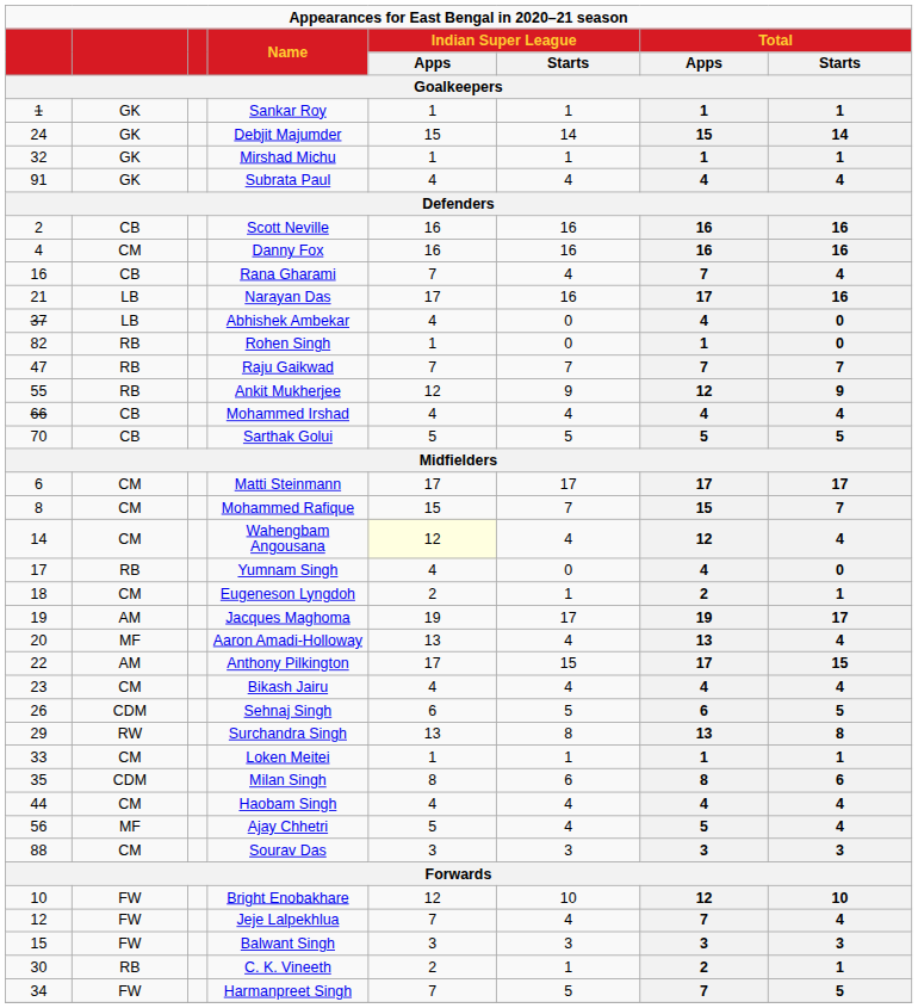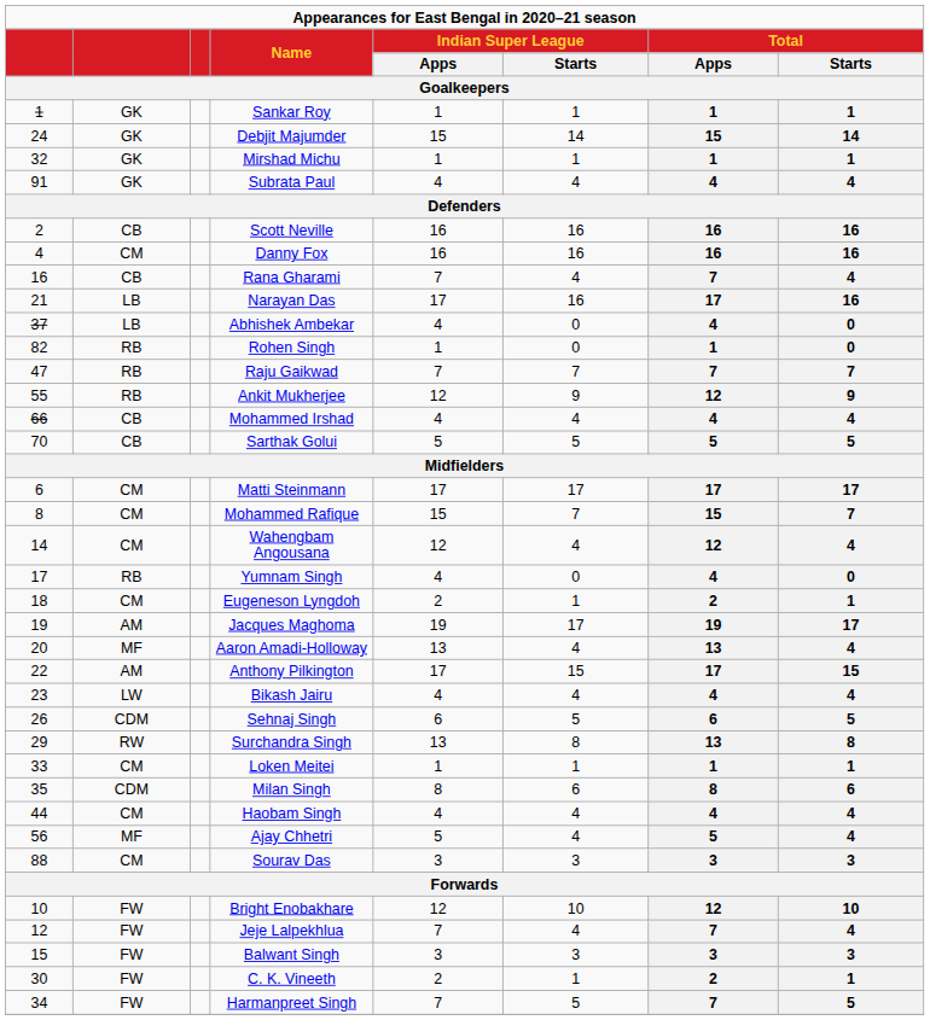 <table class="wikitable sortable" style="text-align:center; font-size:90%; width:70%;">
 <tr>
 <td colspan="8"><strong>Appearances for East Bengal in 2020–21 season</strong></td>
 </tr>
 <tr>
 <th style="background:#d71a23; color:#ffcd31; text-align:center;" rowspan="2"></th>
 <th style="background:#d71a23; color:#ffcd31; text-align:center;" rowspan="2"></th>
 <th style="background:#d71a23; color:#ffcd31; text-align:center;" rowspan="2"></th>
 <th style="background:#d71a23; color:#ffcd31; text-align:center; width:150px;" rowspan="2">Name</th>
 <th style="background:#d71a23; color:#ffcd31; text-align:center; width:86px;" colspan="2">Indian Super League</th>
 <th style="background:#d71a23; color:#ffcd31; text-align:center; width:86px;" colspan="2">Total</th>
 </tr>
 <tr>
 <th>Apps</th>
 <th>Starts</th>
 <th>Apps</th>
 <th>Starts</th>
 </tr>
 <tr>
 <th colspan="8"><strong>Goalkeepers</strong></th>
 </tr>
 <tr>
 <td><s>1</s></td>
 <td>GK</td>
 <td></td>
 <td><a href='#'>Sankar Roy</a></td>
 <td>1</td>
 <td>1</td>
 <th><strong>1</strong></th>
 <th><strong>1</strong></th>
 </tr>
 <tr>
 <td>24</td>
 <td>GK</td>
 <td></td>
 <td><a href='#'>Debjit Majumder</a></td>
 <td>15</td>
 <td>14</td>
 <th>15</th>
 <th>14</th>
 </tr>
 <tr>
 <td>32</td>
 <td>GK</td>
 <td></td>
 <td><a href='#'>Mirshad Michu</a></td>
 <td>1</td>
 <td>1</td>
 <th>1</th>
 <th>1</th>
 </tr>
 <tr>
 <td>91</td>
 <td>GK</td>
 <td></td>
 <td><a href='#'>Subrata Paul</a></td>
 <td>4</td>
 <td>4</td>
 <th>4</th>
 <th>4</th>
 </tr>
 <tr>
 <th colspan="8"><strong>Defenders</strong></th>
 </tr>
 <tr>
 <td>2</td>
 <td>CB</td>
 <td></td>
 <td><a href='#'>Scott Neville</a></td>
 <td>16</td>
 <td>16</td>
 <th>16</th>
 <th>16</th>
 </tr>
 <tr>
 <td>4</td>
 <td>CM</td>
 <td></td>
 <td><a href='#'>Danny Fox</a></td>
 <td>16</td>
 <td>16</td>
 <th>16</th>
 <th>16</th>
 </tr>
 <tr>
 <td>16</td>
 <td>CB</td>
 <td></td>
 <td><a href='#'>Rana Gharami</a></td>
 <td>7</td>
 <td>4</td>
 <th>7</th>
 <th>4</th>
 </tr>
 <tr>
 <td>21</td>
 <td>LB</td>
 <td></td>
 <td><a href='#'>Narayan Das</a></td>
 <td>17</td>
 <td>16</td>
 <th>17</th>
 <th>16</th>
 </tr>
 <tr>
 <td><s>37</s></td>
 <td>LB</td>
 <td></td>
 <td><a href='#'>Abhishek Ambekar</a></td>
 <td>4</td>
 <td>0</td>
 <th><strong>4</strong></th>
 <th><strong>0</strong></th>
 </tr>
 <tr>
 <td>82</td>
 <td>RB</td>
 <td></td>
 <td><a href='#'>Rohen Singh</a></td>
 <td>1</td>
 <td>0</td>
 <th><strong>1</strong></th>
 <th><strong>0</strong></th>
 </tr>
 <tr>
 <td>47</td>
 <td>RB</td>
 <td></td>
 <td><a href='#'>Raju Gaikwad</a></td>
 <td>7</td>
 <td>7</td>
 <th>7</th>
 <th>7</th>
 </tr>
 <tr>
 <td>55</td>
 <td>RB</td>
 <td></td>
 <td><a href='#'>Ankit Mukherjee</a></td>
 <td>12</td>
 <td>9</td>
 <th>12</th>
 <th>9</th>
 </tr>
 <tr>
 <td><s>66</s></td>
 <td>CB</td>
 <td></td>
 <td><a href='#'>Mohammed Irshad</a></td>
 <td>4</td>
 <td>4</td>
 <th><strong>4</strong></th>
 <th><strong>4</strong></th>
 </tr>
 <tr>
 <td>70</td>
 <td>CB</td>
 <td></td>
 <td><a href='#'>Sarthak Golui</a></td>
 <td>5</td>
 <td>5</td>
 <th>5</th>
 <th>5</th>
 </tr>
 <tr>
 <th colspan="8"><strong>Midfielders</strong></th>
 </tr>
 <tr>
 <td>6</td>
 <td>CM</td>
 <td></td>
 <td><a href='#'>Matti Steinmann</a></td>
 <td>17</td>
 <td>17</td>
 <th>17</th>
 <th>17</th>
 </tr>
 <tr>
 <td>8</td>
 <td>CM</td>
 <td></td>
 <td><a href='#'>Mohammed Rafique</a></td>
 <td>15</td>
 <td>7</td>
 <th>15</th>
 <th>7</th>
 </tr>
 <tr>
 <td>14</td>
 <td>CM</td>
 <td></td>
 <td><a href='#'>Wahengbam Angousana</a></td>
-<td style="background: lightyellow;">12</td>
+<td>12</td>
 <td>4</td>
 <th>12</th>
 <th>4</th>
 </tr>
 <tr>
 <td>17</td>
 <td>RB</td>
 <td></td>
 <td><a href='#'>Yumnam Singh</a></td>
 <td>4</td>
 <td>0</td>
 <th>4</th>
 <th><strong>0</strong></th>
 </tr>
 <tr>
 <td>18</td>
 <td>CM</td>
 <td></td>
 <td><a href='#'>Eugeneson Lyngdoh</a></td>
 <td>2</td>
 <td>1</td>
 <th><strong>2</strong></th>
 <th><strong>1</strong></th>
 </tr>
 <tr>
 <td>19</td>
 <td>AM</td>
 <td></td>
 <td><a href='#'>Jacques Maghoma</a></td>
 <td>19</td>
 <td>17</td>
 <th>19</th>
 <th>17</th>
 </tr>
 <tr>
 <td>20</td>
 <td>MF</td>
 <td></td>
 <td><a href='#'>Aaron Amadi-Holloway</a></td>
 <td>13</td>
 <td>4</td>
 <th>13</th>
 <th>4</th>
 </tr>
 <tr>
 <td>22</td>
 <td>AM</td>
 <td></td>
 <td><a href='#'>Anthony Pilkington</a></td>
 <td>17</td>
 <td>15</td>
 <th>17</th>
 <th>15</th>
 </tr>
 <tr>
 <td>23</td>
-<td>CM</td>
+<td>LW</td>
 <td></td>
 <td><a href='#'>Bikash Jairu</a></td>
 <td>4</td>
 <td>4</td>
 <th>4</th>
 <th>4</th>
 </tr>
 <tr>
 <td>26</td>
 <td>CDM</td>
 <td></td>
 <td><a href='#'>Sehnaj Singh</a></td>
 <td>6</td>
 <td>5</td>
 <th>6</th>
 <th>5</th>
 </tr>
 <tr>
 <td>29</td>
 <td>RW</td>
 <td></td>
 <td><a href='#'>Surchandra Singh</a></td>
 <td>13</td>
 <td>8</td>
 <th>13</th>
 <th>8</th>
 </tr>
 <tr>
 <td>33</td>
 <td>CM</td>
 <td></td>
 <td><a href='#'>Loken Meitei</a></td>
 <td>1</td>
 <td>1</td>
 <th><strong>1</strong></th>
 <th><strong>1</strong></th>
 </tr>
 <tr>
 <td>35</td>
 <td>CDM</td>
 <td></td>
 <td><a href='#'>Milan Singh</a></td>
 <td>8</td>
 <td>6</td>
 <th>8</th>
 <th>6</th>
 </tr>
 <tr>
 <td>44</td>
 <td>CM</td>
 <td></td>
 <td><a href='#'>Haobam Singh</a></td>
 <td>4</td>
 <td>4</td>
 <th>4</th>
 <th>4</th>
 </tr>
 <tr>
 <td>56</td>
 <td>MF</td>
 <td></td>
 <td><a href='#'>Ajay Chhetri</a></td>
 <td>5</td>
 <td>4</td>
 <th>5</th>
 <th>4</th>
 </tr>
 <tr>
 <td>88</td>
 <td>CM</td>
 <td></td>
 <td><a href='#'>Sourav Das</a></td>
 <td>3</td>
 <td>3</td>
 <th>3</th>
 <th>3</th>
 </tr>
 <tr>
 <th colspan="8"><strong>Forwards</strong></th>
 </tr>
 <tr>
 <td>10</td>
 <td>FW</td>
 <td></td>
 <td><a href='#'>Bright Enobakhare</a></td>
 <td>12</td>
 <td>10</td>
 <th>12</th>
 <th>10</th>
 </tr>
 <tr>
 <td>12</td>
 <td>FW</td>
 <td></td>
 <td><a href='#'>Jeje Lalpekhlua</a></td>
 <td>7</td>
 <td>4</td>
 <th>7</th>
 <th>4</th>
 </tr>
 <tr>
 <td>15</td>
 <td>FW</td>
 <td></td>
 <td><a href='#'>Balwant Singh</a></td>
 <td>3</td>
 <td>3</td>
 <th><strong>3</strong></th>
 <th><strong>3</strong></th>
 </tr>
 <tr>
 <td>30</td>
-<td>RB</td>
+<td>FW</td>
 <td></td>
 <td><a href='#'>C. K. Vineeth</a></td>
 <td>2</td>
 <td>1</td>
 <th><strong>2</strong></th>
 <th><strong>1</strong></th>
 </tr>
 <tr>
 <td>34</td>
 <td>FW</td>
 <td></td>
 <td><a href='#'>Harmanpreet Singh</a></td>
 <td>7</td>
 <td>5</td>
 <th>7</th>
 <th>5</th>
 </tr>
 <tr>
 </tr>
 </table>
